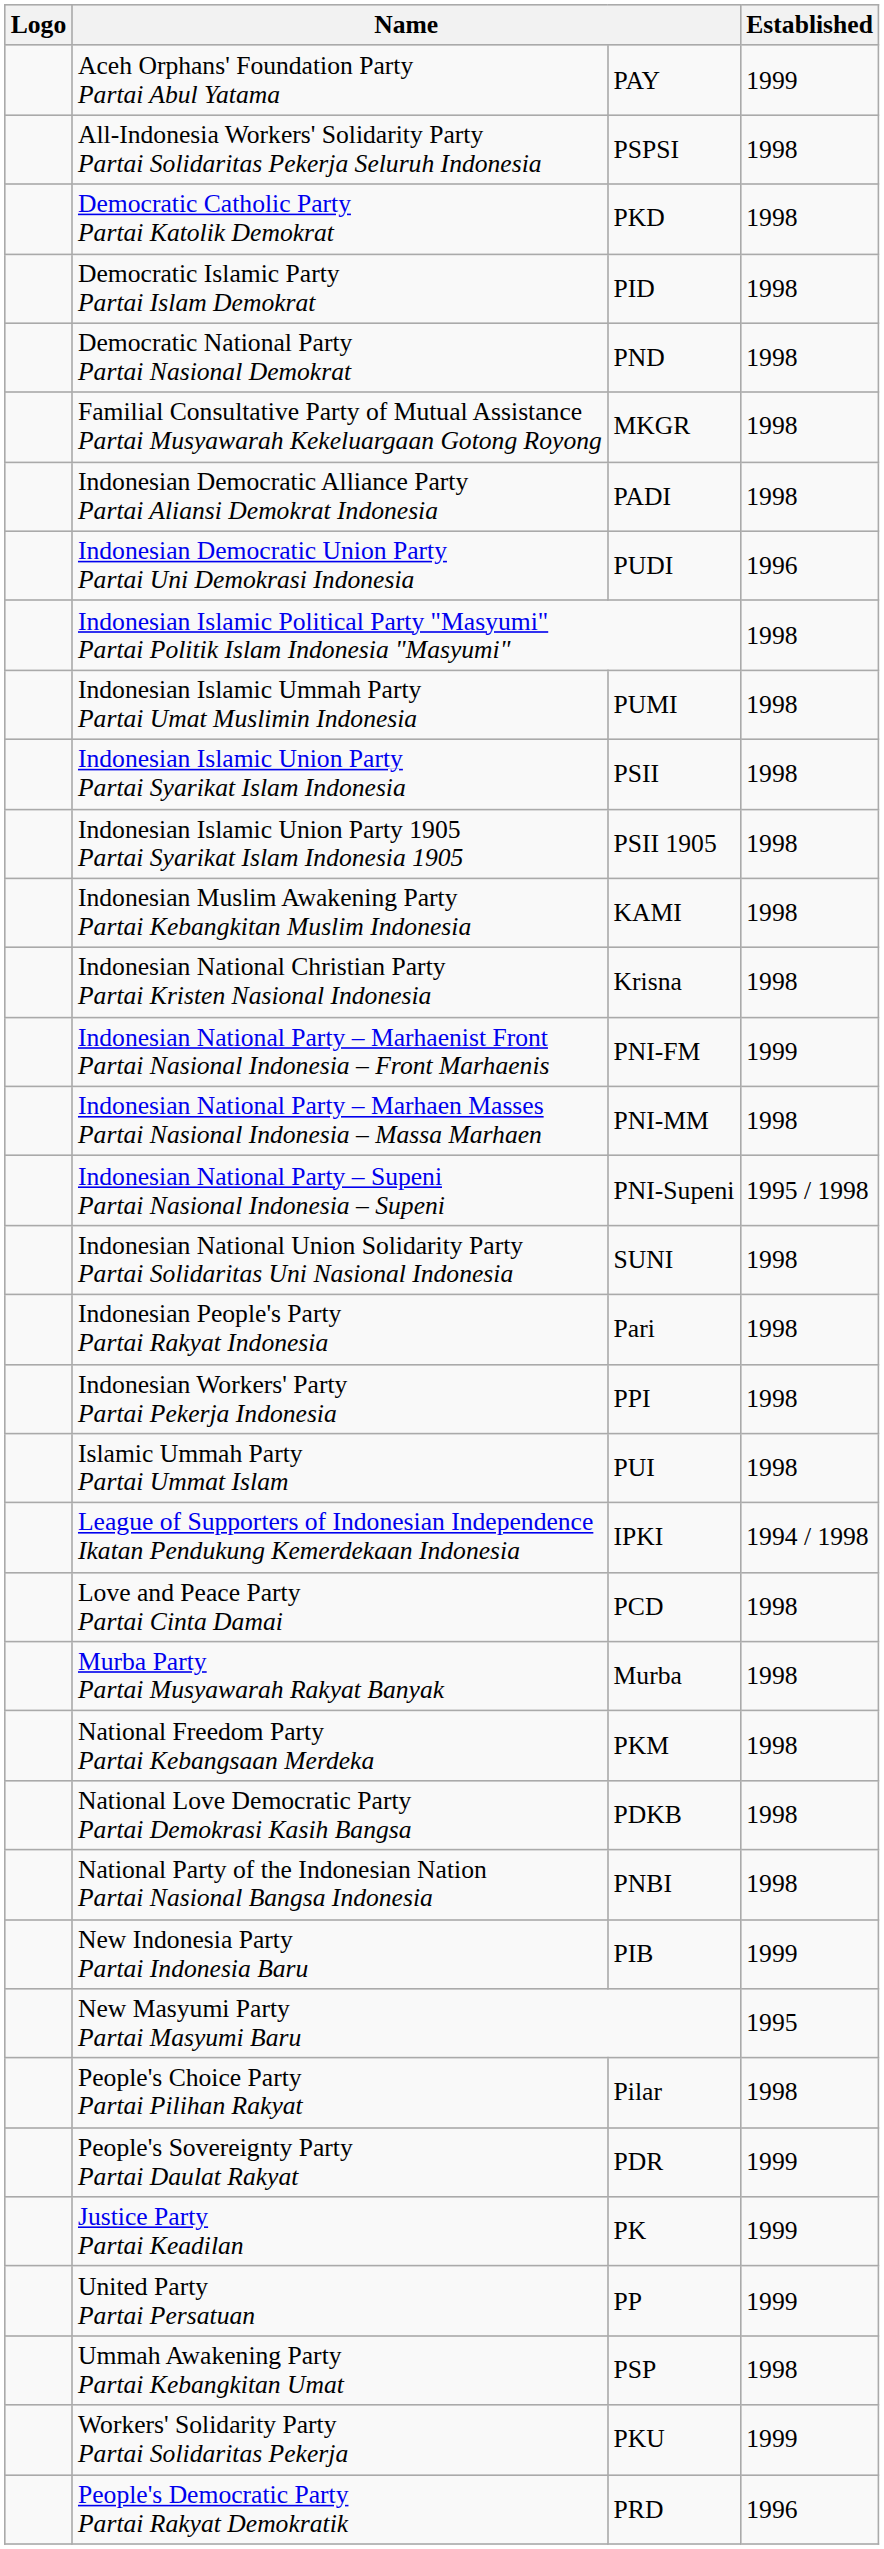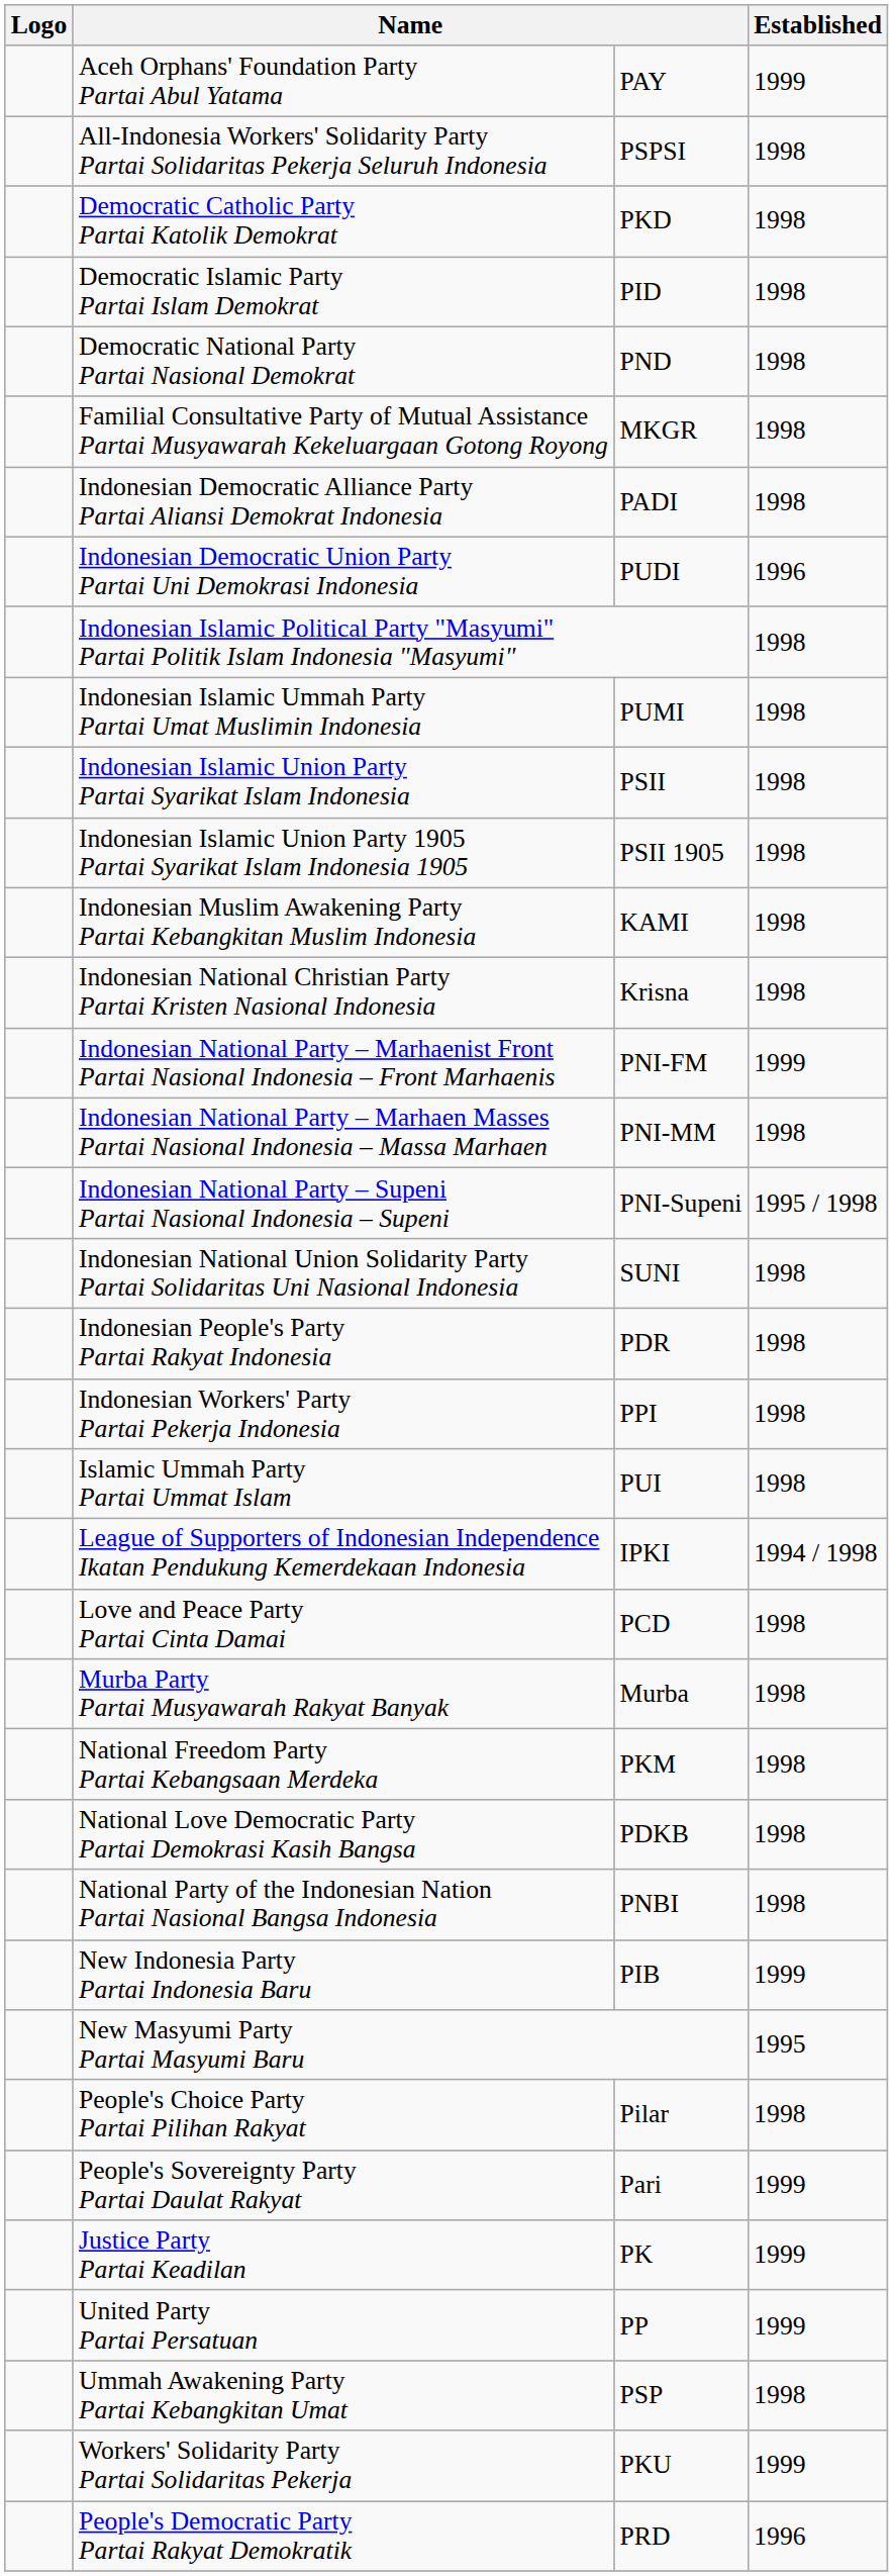 <table class="wikitable">
 <tr>
 <th>Logo</th>
 <th colspan="2">Name</th>
 <th>Established</th>
 </tr>
 <tr>
 <td></td>
 <td>Aceh Orphans' Foundation Party <br><em>Partai Abul Yatama</em></td>
 <td>PAY</td>
 <td>1999</td>
 </tr>
 <tr>
 <td></td>
 <td>All-Indonesia Workers' Solidarity Party <br><em>Partai Solidaritas Pekerja Seluruh Indonesia</em></td>
 <td>PSPSI</td>
 <td>1998</td>
 </tr>
 <tr>
 <td></td>
 <td><a href='#'>Democratic Catholic Party</a> <br><em>Partai Katolik Demokrat</em></td>
 <td>PKD</td>
 <td>1998</td>
 </tr>
 <tr>
 <td></td>
 <td>Democratic Islamic Party <br><em>Partai Islam Demokrat</em></td>
 <td>PID</td>
 <td>1998</td>
 </tr>
 <tr>
 <td></td>
 <td>Democratic National Party<br><em>Partai Nasional Demokrat</em></td>
 <td>PND</td>
 <td>1998</td>
 </tr>
 <tr>
 <td></td>
 <td>Familial Consultative Party of Mutual Assistance <br><em>Partai Musyawarah Kekeluargaan Gotong Royong</em></td>
 <td>MKGR</td>
 <td>1998</td>
 </tr>
 <tr>
 <td></td>
 <td>Indonesian Democratic Alliance Party <br><em>Partai Aliansi Demokrat Indonesia</em></td>
 <td>PADI</td>
 <td>1998</td>
 </tr>
 <tr>
 <td></td>
 <td><a href='#'>Indonesian Democratic Union Party</a> <br><em>Partai Uni Demokrasi Indonesia</em></td>
 <td>PUDI</td>
 <td>1996</td>
 </tr>
 <tr>
 <td></td>
 <td colspan="2"><a href='#'>Indonesian Islamic Political Party "Masyumi"</a><br><em>Partai Politik Islam Indonesia "Masyumi"</em></td>
 <td>1998</td>
 </tr>
 <tr>
 <td></td>
 <td>Indonesian Islamic Ummah Party <br><em>Partai Umat Muslimin Indonesia</em></td>
 <td>PUMI</td>
 <td>1998</td>
 </tr>
 <tr>
 <td></td>
 <td><a href='#'>Indonesian Islamic Union Party</a><br><em>Partai Syarikat Islam Indonesia</em></td>
 <td>PSII</td>
 <td>1998</td>
 </tr>
 <tr>
 <td></td>
 <td>Indonesian Islamic Union Party 1905 <br><em>Partai Syarikat Islam Indonesia 1905</em></td>
 <td>PSII 1905</td>
 <td>1998</td>
 </tr>
 <tr>
 <td></td>
 <td>Indonesian Muslim Awakening Party <br><em>Partai Kebangkitan Muslim Indonesia</em></td>
 <td>KAMI</td>
 <td>1998</td>
 </tr>
 <tr>
 <td></td>
 <td>Indonesian National Christian Party <br><em>Partai Kristen Nasional Indonesia</em></td>
 <td>Krisna</td>
 <td>1998</td>
 </tr>
 <tr>
 <td></td>
 <td><a href='#'>Indonesian National Party – Marhaenist Front</a><br><em>Partai Nasional Indonesia – Front Marhaenis</em></td>
 <td>PNI-FM</td>
 <td>1999</td>
 </tr>
 <tr>
 <td></td>
 <td><a href='#'>Indonesian National Party – Marhaen Masses</a> <br><em>Partai Nasional Indonesia – Massa Marhaen</em></td>
 <td>PNI-MM</td>
 <td>1998</td>
 </tr>
 <tr>
 <td></td>
 <td><a href='#'>Indonesian National Party – Supeni</a> <br><em>Partai Nasional Indonesia – Supeni</em></td>
 <td>PNI-Supeni</td>
 <td>1995 / 1998</td>
 </tr>
 <tr>
 <td></td>
 <td>Indonesian National Union Solidarity Party<br><em>Partai Solidaritas Uni Nasional Indonesia</em></td>
 <td>SUNI</td>
 <td>1998</td>
 </tr>
 <tr>
 <td></td>
 <td>Indonesian People's Party <br><em>Partai Rakyat Indonesia</em></td>
-<td>Pari</td>
+<td>PDR</td>
 <td>1998</td>
 </tr>
 <tr>
 <td></td>
 <td>Indonesian Workers' Party <br><em>Partai Pekerja Indonesia</em></td>
 <td>PPI</td>
 <td>1998</td>
 </tr>
 <tr>
 <td></td>
 <td>Islamic Ummah Party <br><em>Partai Ummat Islam</em></td>
 <td>PUI</td>
 <td>1998</td>
 </tr>
 <tr>
 <td></td>
 <td><a href='#'>League of Supporters of Indonesian Independence</a> <br><em>Ikatan Pendukung Kemerdekaan Indonesia</em></td>
 <td>IPKI</td>
 <td>1994 / 1998</td>
 </tr>
 <tr>
 <td></td>
 <td>Love and Peace Party <br><em>Partai Cinta Damai</em></td>
 <td>PCD</td>
 <td>1998</td>
 </tr>
 <tr>
 <td></td>
 <td><a href='#'>Murba Party</a> <br><em>Partai Musyawarah Rakyat Banyak</em></td>
 <td>Murba</td>
 <td>1998</td>
 </tr>
 <tr>
 <td></td>
 <td>National Freedom Party <br><em>Partai Kebangsaan Merdeka</em></td>
 <td>PKM</td>
 <td>1998</td>
 </tr>
 <tr>
 <td></td>
 <td>National Love Democratic Party<br><em>Partai Demokrasi Kasih Bangsa</em></td>
 <td>PDKB</td>
 <td>1998</td>
 </tr>
 <tr>
 <td></td>
 <td>National Party of the Indonesian Nation <br><em>Partai Nasional Bangsa Indonesia</em></td>
 <td>PNBI</td>
 <td>1998</td>
 </tr>
 <tr>
 <td></td>
 <td>New Indonesia Party<br><em>Partai Indonesia Baru</em></td>
 <td>PIB</td>
 <td>1999</td>
 </tr>
 <tr>
 <td></td>
 <td colspan="2">New Masyumi Party<br><em>Partai Masyumi Baru</em></td>
 <td>1995</td>
 </tr>
 <tr>
 <td></td>
 <td>People's Choice Party <br><em>Partai Pilihan Rakyat</em></td>
 <td>Pilar</td>
 <td>1998</td>
 </tr>
 <tr>
 <td></td>
 <td>People's Sovereignty Party<br><em>Partai Daulat Rakyat</em></td>
-<td>PDR</td>
+<td>Pari</td>
 <td>1999</td>
 </tr>
 <tr>
 <td></td>
 <td><a href='#'>Justice Party</a><br><em>Partai Keadilan</em></td>
 <td>PK</td>
 <td>1999</td>
 </tr>
 <tr>
 <td></td>
 <td>United Party<br><em>Partai Persatuan</em></td>
 <td>PP</td>
 <td>1999</td>
 </tr>
 <tr>
 <td></td>
 <td>Ummah Awakening Party <br><em>Partai Kebangkitan Umat</em></td>
 <td>PSP</td>
 <td>1998</td>
 </tr>
 <tr>
 <td></td>
 <td>Workers' Solidarity Party <br><em>Partai Solidaritas Pekerja</em></td>
 <td>PKU</td>
 <td>1999</td>
 </tr>
 <tr>
 <td></td>
 <td><a href='#'>People's Democratic Party</a><br><em>Partai Rakyat Demokratik</em></td>
 <td>PRD</td>
 <td>1996</td>
 </tr>
 </table>
